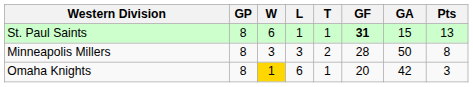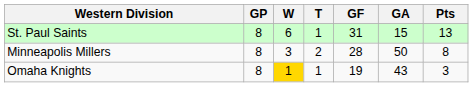 <table class="wikitable">
 <tr>
 <th width="40%">Western Division</th>
 <th width="5%">GP</th>
 <th width="5%">W</th>
-<th width="5%">L</th>
 <th width="5%">T</th>
 <th width="7.5%">GF</th>
 <th width="7.5%">GA</th>
 <th width="7.5%">Pts</th>
 </tr>
 <tr align="center" bgcolor="#CCFFCC">
 <td align="left">St. Paul Saints</td>
 <td>8</td>
 <td>6</td>
 <td>1</td>
-<td>1</td>
-<td><strong>31</strong></td>
+<td>31</td>
 <td>15</td>
 <td>13</td>
 </tr>
 <tr align="center">
 <td align="left">Minneapolis Millers</td>
 <td>8</td>
-<td>3</td>
 <td>3</td>
 <td>2</td>
 <td>28</td>
 <td>50</td>
 <td>8</td>
 </tr>
 <tr align="center">
 <td align="left">Omaha Knights</td>
 <td>8</td>
 <td style="background: gold;">1</td>
-<td>6</td>
 <td>1</td>
-<td>20</td>
-<td>42</td>
+<td>19</td>
+<td>43</td>
 <td>3</td>
 </tr>
 </table>
